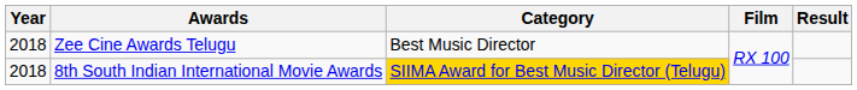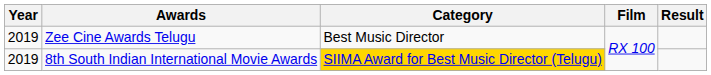 <table class="wikitable">
 <tr>
 <th>Year</th>
 <th>Awards</th>
 <th>Category</th>
 <th>Film</th>
 <th>Result</th>
 </tr>
 <tr>
-<td>2018</td>
+<td>2019</td>
 <td><a href='#'>Zee Cine Awards Telugu</a></td>
 <td>Best Music Director</td>
 <td rowspan="2"><a href='#'><em>RX 100</em></a></td>
 <td></td>
 </tr>
 <tr>
-<td>2018</td>
+<td>2019</td>
 <td><a href='#'>8th South Indian International Movie Awards</a></td>
 <td style="background: gold;"><a href='#'>SIIMA Award for Best Music Director (Telugu)</a></td>
 <td></td>
 </tr>
 </table>
